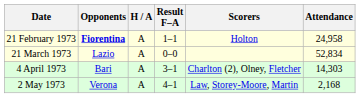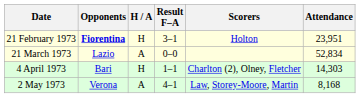 <table class="wikitable" style="text-align:center">
 <tr>
 <th>Date</th>
 <th>Opponents</th>
 <th>H / A</th>
 <th>Result<br>F–A</th>
 <th>Scorers</th>
 <th>Attendance</th>
 </tr>
 <tr bgcolor="#ffffdd">
 <td>21 February 1973</td>
 <td><strong><a href='#'>Fiorentina</a></strong></td>
-<td>A</td>
-<td>1–1</td>
+<td>H</td>
+<td>3–1</td>
 <td><a href='#'>Holton</a></td>
-<td>24,958</td>
+<td>23,951</td>
 </tr>
 <tr bgcolor="#ffffdd">
 <td>21 March 1973</td>
 <td><a href='#'>Lazio</a></td>
 <td>A</td>
 <td>0–0</td>
 <td></td>
 <td>52,834</td>
 </tr>
 <tr bgcolor="#ddffdd">
 <td>4 April 1973</td>
 <td><a href='#'>Bari</a></td>
-<td>A</td>
-<td>3–1</td>
+<td>H</td>
+<td>1–1</td>
 <td><a href='#'>Charlton</a> (2), Olney, <a href='#'>Fletcher</a></td>
 <td>14,303</td>
 </tr>
 <tr bgcolor="#ddffdd">
 <td>2 May 1973</td>
 <td><a href='#'>Verona</a></td>
 <td>A</td>
 <td>4–1</td>
 <td><a href='#'>Law</a>, <a href='#'>Storey-Moore</a>, <a href='#'>Martin</a></td>
-<td>2,168</td>
+<td>8,168</td>
 </tr>
 </table>
